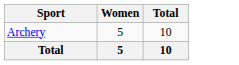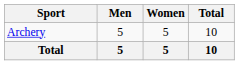 <table class="wikitable sortable" style="text-align:center">
 <tr>
 <th width="120">Sport</th>
+<th width="55">Men</th>
 <th width="55">Women</th>
 <th width="55">Total</th>
 </tr>
 <tr>
 <td align="left"><a href='#'>Archery</a></td>
 <td>5</td>
+<td>5</td>
 <td>10</td>
 </tr>
 <tr>
 <th>Total</th>
 <th>5</th>
+<th>5</th>
 <th>10</th>
 </tr>
 </table>
